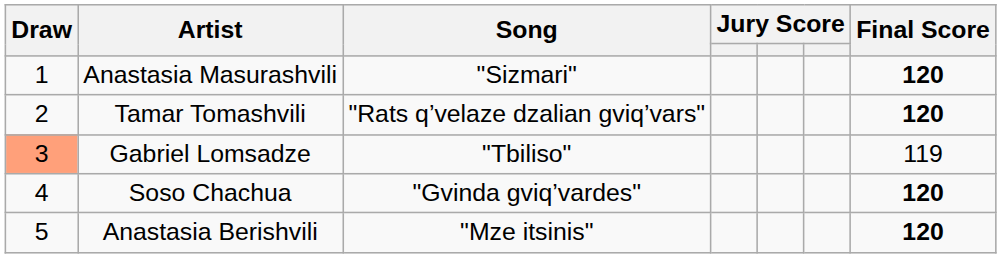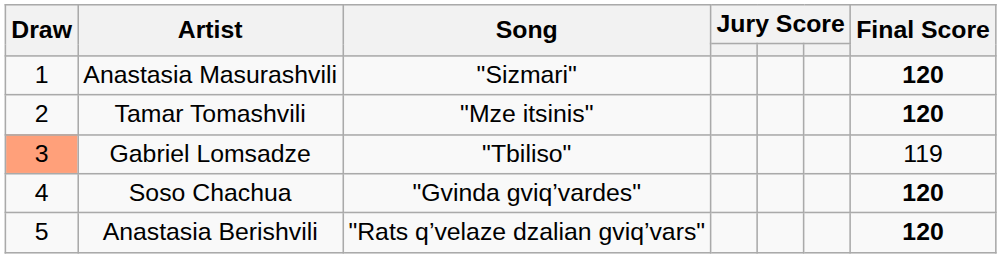 <table class="sortable wikitable" style="text-align:center;margin:1em auto 1em auto">
 <tr>
 <th rowspan="2" scope="col">Draw</th>
 <th rowspan="2" scope="col">Artist</th>
 <th rowspan="2" scope="col">Song</th>
 <th colspan="3" scope="col">Jury Score</th>
 <th rowspan="2" scope="col">Final Score</th>
 </tr>
 <tr>
 <th colspan="1" scope="col" class="unsortable"><small></small></th>
 <th colspan="1" scope="col" class="unsortable"><small></small></th>
 <th colspan="1" scope="col" class="unsortable"><small></small></th>
 </tr>
 <tr>
 <td>1</td>
 <td>Anastasia Masurashvili<br></td>
 <td>"Sizmari"<br></td>
 <td colspan="1"></td>
 <td colspan="1"></td>
 <td colspan="1"></td>
 <td><strong>120</strong></td>
 </tr>
 <tr>
 <td>2</td>
 <td>Tamar Tomashvili<br></td>
-<td rowspan="1">"Rats q’velaze dzalian gviq’vars"<br></td>
+<td rowspan="1">"Mze itsinis"<br></td>
 <td colspan="1"></td>
 <td colspan="1"></td>
 <td colspan="1"></td>
 <td><strong>120</strong></td>
 </tr>
 <tr>
 <td style="background: lightsalmon;">3</td>
 <td>Gabriel Lomsadze<br></td>
 <td rowspan="1">"Tbiliso"<br></td>
 <td colspan="1"></td>
 <td colspan="1"></td>
 <td colspan="1"></td>
 <td>119</td>
 </tr>
 <tr>
 <td>4</td>
 <td>Soso Chachua<br></td>
 <td rowspan="1">"Gvinda gviq’vardes"<br></td>
 <td colspan="1"></td>
 <td colspan="1"></td>
 <td colspan="1"></td>
 <td><strong>120</strong></td>
 </tr>
 <tr>
 <td>5</td>
 <td>Anastasia Berishvili<br></td>
-<td rowspan="1">"Mze itsinis"<br></td>
+<td rowspan="1">"Rats q’velaze dzalian gviq’vars"<br></td>
 <td colspan="1"></td>
 <td colspan="1"></td>
 <td colspan="1"></td>
 <td><strong>120</strong></td>
 </tr>
 </table>
